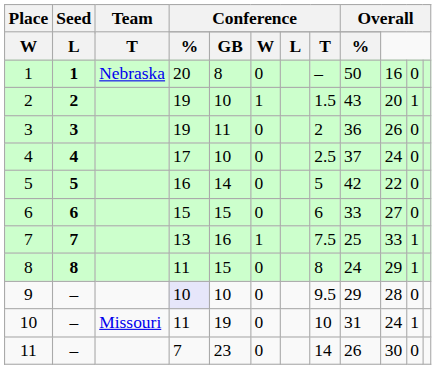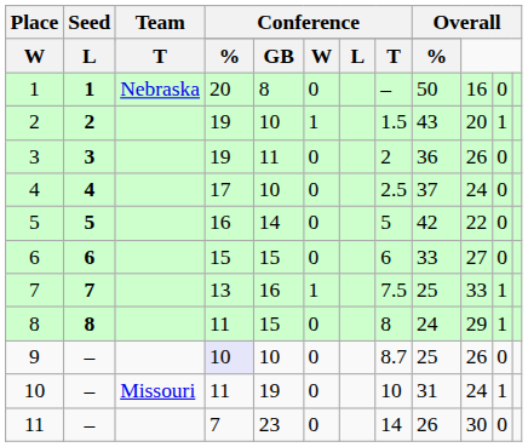 <table class="wikitable">
 <tr>
 <th rowspan ="2">Place</th>
 <th rowspan ="2">Seed</th>
 <th rowspan ="2">Team</th>
 <th colspan = "5">Conference</th>
 <th colspan = "4">Overall</th>
 </tr>
 <tr>
 </tr>
 <tr>
 <th scope="col" style="width: 20px;">W</th>
 <th scope="col" style="width: 20px;">L</th>
 <th scope="col" style="width: 20px;">T</th>
 <th scope="col" style="width: 30px;">%</th>
 <th scope="col" style="width: 30px;">GB</th>
 <th scope="col" style="width: 20px;">W</th>
 <th scope="col" style="width: 20px;">L</th>
 <th scope="col" style="width: 20px;">T</th>
 <th scope="col" style="width: 30px;">%</th>
 </tr>
 <tr bgcolor=#ccffcc>
 <td style="text-align:center;">1</td>
 <td style="text-align:center;"><strong>1</strong></td>
 <td><a href='#'>Nebraska</a></td>
 <td>20</td>
 <td>8</td>
 <td>0</td>
 <td></td>
 <td>–</td>
 <td>50</td>
 <td>16</td>
 <td>0</td>
 <td></td>
 </tr>
 <tr bgcolor=#ccffcc>
 <td style="text-align:center;">2</td>
 <td style="text-align:center;"><strong>2</strong></td>
 <td></td>
 <td>19</td>
 <td>10</td>
 <td>1</td>
 <td></td>
 <td>1.5</td>
 <td>43</td>
 <td>20</td>
 <td>1</td>
 <td></td>
 </tr>
 <tr bgcolor=#ccffcc>
 <td style="text-align:center;">3</td>
 <td style="text-align:center;"><strong>3</strong></td>
 <td></td>
 <td>19</td>
 <td>11</td>
 <td>0</td>
 <td></td>
 <td>2</td>
 <td>36</td>
 <td>26</td>
 <td>0</td>
 <td></td>
 </tr>
 <tr bgcolor=#ccffcc>
 <td style="text-align:center;">4</td>
 <td style="text-align:center;"><strong>4</strong></td>
 <td></td>
 <td>17</td>
 <td>10</td>
 <td>0</td>
 <td></td>
 <td>2.5</td>
 <td>37</td>
 <td>24</td>
 <td>0</td>
 <td></td>
 </tr>
 <tr bgcolor=#ccffcc>
 <td style="text-align:center;">5</td>
 <td style="text-align:center;"><strong>5</strong></td>
 <td></td>
 <td>16</td>
 <td>14</td>
 <td>0</td>
 <td></td>
 <td>5</td>
 <td>42</td>
 <td>22</td>
 <td>0</td>
 <td></td>
 </tr>
 <tr bgcolor=#ccffcc>
 <td style="text-align:center;">6</td>
 <td style="text-align:center;"><strong>6</strong></td>
 <td></td>
 <td>15</td>
 <td>15</td>
 <td>0</td>
 <td></td>
 <td>6</td>
 <td>33</td>
 <td>27</td>
 <td>0</td>
 <td></td>
 </tr>
 <tr bgcolor=#ccffcc>
 <td style="text-align:center;">7</td>
 <td style="text-align:center;"><strong>7</strong></td>
 <td></td>
 <td>13</td>
 <td>16</td>
 <td>1</td>
 <td></td>
 <td>7.5</td>
 <td>25</td>
 <td>33</td>
 <td>1</td>
 <td></td>
 </tr>
 <tr bgcolor=#ccffcc>
 <td style="text-align:center;">8</td>
 <td style="text-align:center;"><strong>8</strong></td>
 <td></td>
 <td>11</td>
 <td>15</td>
 <td>0</td>
 <td></td>
 <td>8</td>
 <td>24</td>
 <td>29</td>
 <td>1</td>
 <td></td>
 </tr>
 <tr>
 <td style="text-align:center;">9</td>
 <td style="text-align:center;">–</td>
 <td></td>
 <td style="background: lavender;">10</td>
 <td>10</td>
 <td>0</td>
 <td></td>
-<td>9.5</td>
-<td>29</td>
-<td>28</td>
+<td>8.7</td>
+<td>25</td>
+<td>26</td>
 <td>0</td>
 <td></td>
 </tr>
 <tr>
 <td style="text-align:center;">10</td>
 <td style="text-align:center;">–</td>
 <td><a href='#'>Missouri</a></td>
 <td>11</td>
 <td>19</td>
 <td>0</td>
 <td></td>
 <td>10</td>
 <td>31</td>
 <td>24</td>
 <td>1</td>
 <td></td>
 </tr>
 <tr>
 <td style="text-align:center;">11</td>
 <td style="text-align:center;">–</td>
 <td></td>
 <td>7</td>
 <td>23</td>
 <td>0</td>
 <td></td>
 <td>14</td>
 <td>26</td>
 <td>30</td>
 <td>0</td>
 <td></td>
 </tr>
 </table>
